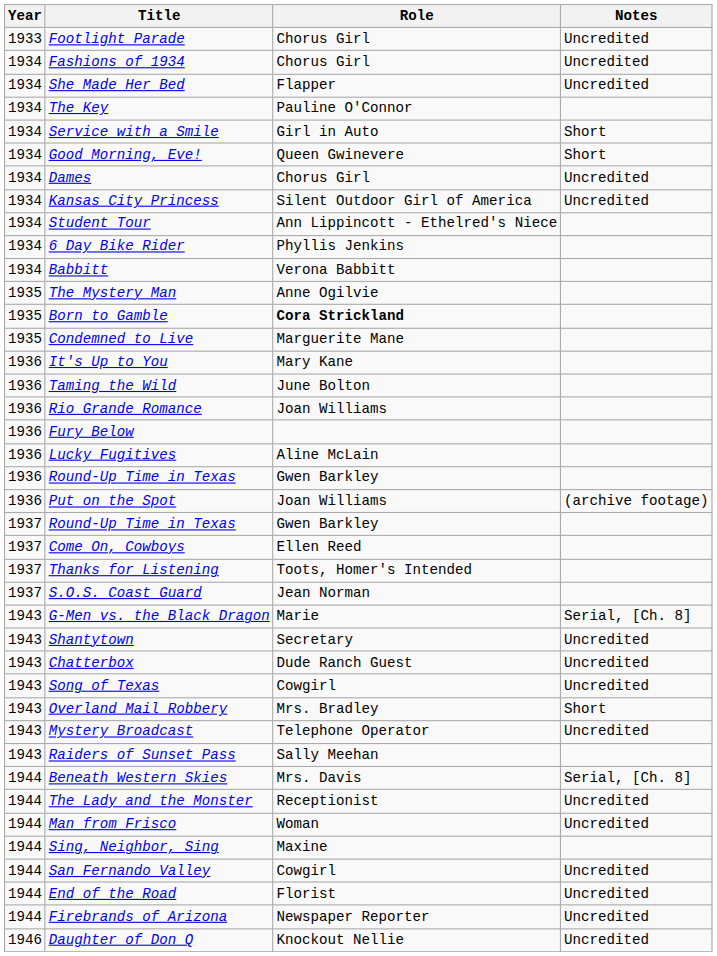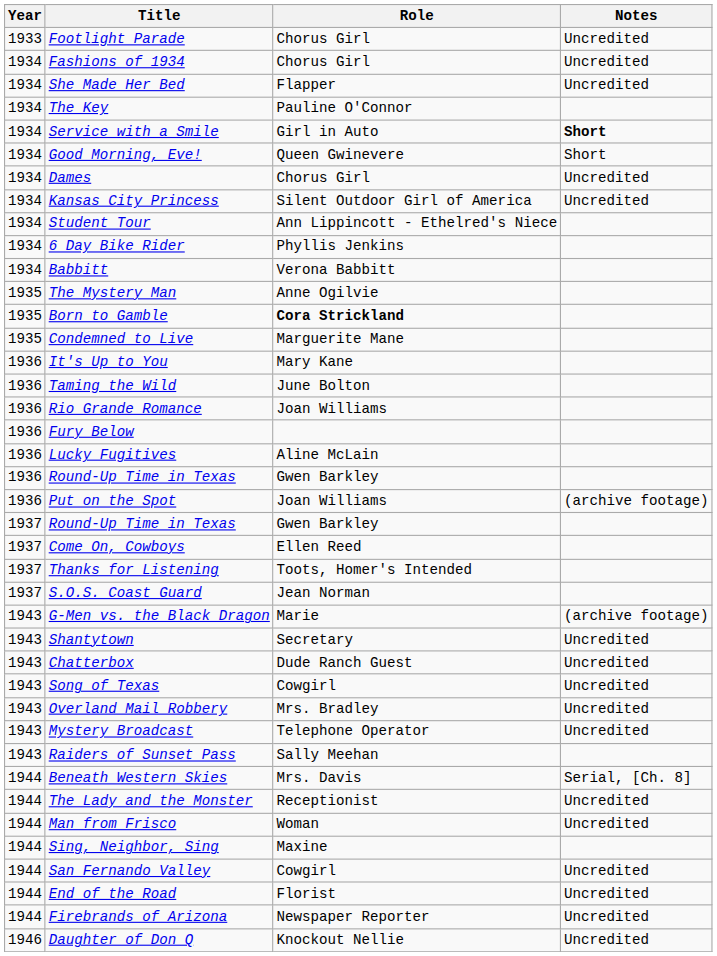 <table class="wikitable">
 <tr>
 <th>Year</th>
 <th>Title</th>
 <th>Role</th>
 <th>Notes</th>
 </tr>
 <tr>
 <td>1933</td>
 <td><em><a href='#'>Footlight Parade</a></em></td>
 <td>Chorus Girl</td>
 <td>Uncredited</td>
 </tr>
 <tr>
 <td>1934</td>
 <td><em><a href='#'>Fashions of 1934</a></em></td>
 <td>Chorus Girl</td>
 <td>Uncredited</td>
 </tr>
 <tr>
 <td>1934</td>
 <td><em><a href='#'>She Made Her Bed</a></em></td>
 <td>Flapper</td>
 <td>Uncredited</td>
 </tr>
 <tr>
 <td>1934</td>
 <td><em><a href='#'>The Key</a></em></td>
 <td>Pauline O'Connor</td>
 <td></td>
 </tr>
 <tr>
 <td>1934</td>
 <td><em><a href='#'>Service with a Smile</a></em></td>
 <td>Girl in Auto</td>
-<td>Short</td>
+<td><strong>Short</strong></td>
 </tr>
 <tr>
 <td>1934</td>
 <td><em><a href='#'>Good Morning, Eve!</a></em></td>
 <td>Queen Gwinevere</td>
 <td>Short</td>
 </tr>
 <tr>
 <td>1934</td>
 <td><em><a href='#'>Dames</a></em></td>
 <td>Chorus Girl</td>
 <td>Uncredited</td>
 </tr>
 <tr>
 <td>1934</td>
 <td><em><a href='#'>Kansas City Princess</a></em></td>
 <td>Silent Outdoor Girl of America</td>
 <td>Uncredited</td>
 </tr>
 <tr>
 <td>1934</td>
 <td><em><a href='#'>Student Tour</a></em></td>
 <td>Ann Lippincott - Ethelred's Niece</td>
 <td></td>
 </tr>
 <tr>
 <td>1934</td>
 <td><em><a href='#'>6 Day Bike Rider</a></em></td>
 <td>Phyllis Jenkins</td>
 <td></td>
 </tr>
 <tr>
 <td>1934</td>
 <td><em><a href='#'>Babbitt</a></em></td>
 <td>Verona Babbitt</td>
 <td></td>
 </tr>
 <tr>
 <td>1935</td>
 <td><em><a href='#'>The Mystery Man</a></em></td>
 <td>Anne Ogilvie</td>
 <td></td>
 </tr>
 <tr>
 <td>1935</td>
 <td><em><a href='#'>Born to Gamble</a></em></td>
 <td><strong>Cora Strickland</strong></td>
 <td></td>
 </tr>
 <tr>
 <td>1935</td>
 <td><em><a href='#'>Condemned to Live</a></em></td>
 <td>Marguerite Mane</td>
 <td></td>
 </tr>
 <tr>
 <td>1936</td>
 <td><em><a href='#'>It's Up to You</a></em></td>
 <td>Mary Kane</td>
 <td></td>
 </tr>
 <tr>
 <td>1936</td>
 <td><em><a href='#'>Taming the Wild</a></em></td>
 <td>June Bolton</td>
 <td></td>
 </tr>
 <tr>
 <td>1936</td>
 <td><em><a href='#'>Rio Grande Romance</a></em></td>
 <td>Joan Williams</td>
 <td></td>
 </tr>
 <tr>
 <td>1936</td>
 <td><em><a href='#'>Fury Below</a></em></td>
 <td></td>
 <td></td>
 </tr>
 <tr>
 <td>1936</td>
 <td><em><a href='#'>Lucky Fugitives</a></em></td>
 <td>Aline McLain</td>
 <td></td>
 </tr>
 <tr>
 <td>1936</td>
 <td><em><a href='#'>Round-Up Time in Texas</a></em></td>
 <td>Gwen Barkley</td>
 <td></td>
 </tr>
 <tr>
 <td>1936</td>
 <td><em><a href='#'>Put on the Spot</a></em></td>
 <td>Joan Williams</td>
 <td>(archive footage)</td>
 </tr>
 <tr>
 <td>1937</td>
 <td><em><a href='#'>Round-Up Time in Texas</a></em></td>
 <td>Gwen Barkley</td>
 <td></td>
 </tr>
 <tr>
 <td>1937</td>
 <td><em><a href='#'>Come On, Cowboys</a></em></td>
 <td>Ellen Reed</td>
 <td></td>
 </tr>
 <tr>
 <td>1937</td>
 <td><em><a href='#'>Thanks for Listening</a></em></td>
 <td>Toots, Homer's Intended</td>
 <td></td>
 </tr>
 <tr>
 <td>1937</td>
 <td><em><a href='#'>S.O.S. Coast Guard</a></em></td>
 <td>Jean Norman</td>
 <td></td>
 </tr>
 <tr>
 <td>1943</td>
 <td><em><a href='#'>G-Men vs. the Black Dragon</a></em></td>
 <td>Marie</td>
-<td>Serial, [Ch. 8]</td>
+<td>(archive footage)</td>
 </tr>
 <tr>
 <td>1943</td>
 <td><em><a href='#'>Shantytown</a></em></td>
 <td>Secretary</td>
 <td>Uncredited</td>
 </tr>
 <tr>
 <td>1943</td>
 <td><em><a href='#'>Chatterbox</a></em></td>
 <td>Dude Ranch Guest</td>
 <td>Uncredited</td>
 </tr>
 <tr>
 <td>1943</td>
 <td><em><a href='#'>Song of Texas</a></em></td>
 <td>Cowgirl</td>
 <td>Uncredited</td>
 </tr>
 <tr>
 <td>1943</td>
 <td><em><a href='#'>Overland Mail Robbery</a></em></td>
 <td>Mrs. Bradley</td>
-<td>Short</td>
+<td>Uncredited</td>
 </tr>
 <tr>
 <td>1943</td>
 <td><em><a href='#'>Mystery Broadcast</a></em></td>
 <td>Telephone Operator</td>
 <td>Uncredited</td>
 </tr>
 <tr>
 <td>1943</td>
 <td><em><a href='#'>Raiders of Sunset Pass</a></em></td>
 <td>Sally Meehan</td>
 <td></td>
 </tr>
 <tr>
 <td>1944</td>
 <td><em><a href='#'>Beneath Western Skies</a></em></td>
 <td>Mrs. Davis</td>
 <td>Serial, [Ch. 8]</td>
 </tr>
 <tr>
 <td>1944</td>
 <td><em><a href='#'>The Lady and the Monster</a></em></td>
 <td>Receptionist</td>
 <td>Uncredited</td>
 </tr>
 <tr>
 <td>1944</td>
 <td><em><a href='#'>Man from Frisco</a></em></td>
 <td>Woman</td>
 <td>Uncredited</td>
 </tr>
 <tr>
 <td>1944</td>
 <td><em><a href='#'>Sing, Neighbor, Sing</a></em></td>
 <td>Maxine</td>
 <td></td>
 </tr>
 <tr>
 <td>1944</td>
 <td><em><a href='#'>San Fernando Valley</a></em></td>
 <td>Cowgirl</td>
 <td>Uncredited</td>
 </tr>
 <tr>
 <td>1944</td>
 <td><em><a href='#'>End of the Road</a></em></td>
 <td>Florist</td>
 <td>Uncredited</td>
 </tr>
 <tr>
 <td>1944</td>
 <td><em><a href='#'>Firebrands of Arizona</a></em></td>
 <td>Newspaper Reporter</td>
 <td>Uncredited</td>
 </tr>
 <tr>
 <td>1946</td>
 <td><em><a href='#'>Daughter of Don Q</a></em></td>
 <td>Knockout Nellie</td>
 <td>Uncredited</td>
 </tr>
 </table>
